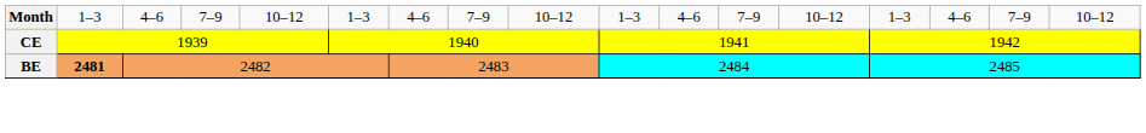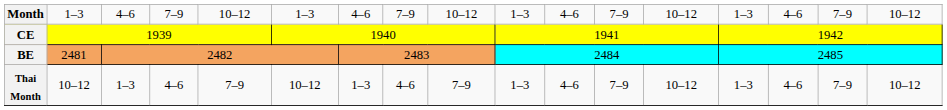 <table class="wikitable" align="center" width="75%" style="text-align:center; border:1px solid black">
 <tr>
 <th>Month</th>
 <td width="6%" style="border-left: 1px solid black">1–3</td>
 <td>4–6</td>
 <td>7–9</td>
 <td>10–12</td>
 <td style="border-left: 1px solid black">1–3</td>
 <td>4–6</td>
 <td>7–9</td>
 <td>10–12</td>
 <td style="border-left: 1px solid black">1–3</td>
 <td>4–6</td>
 <td>7–9</td>
 <td>10–12</td>
 <td style="border-left: 1px solid black">1–3</td>
 <td>4–6</td>
 <td>7–9</td>
 <td>10–12</td>
 </tr>
 <tr style="background-color:yellow">
 <th>CE</th>
 <td colspan="4" width="25%" style="border:1px solid black">1939</td>
 <td colspan="4" width="25%" style="border:1px solid black">1940</td>
 <td colspan="4" width="25%" style="border:1px solid black">1941</td>
 <td colspan="4" width="25%" style="border: 1px solid black">1942</td>
 </tr>
 <tr style="background-color:sandybrown">
 <th>BE</th>
-<td style="border-top: 1px solid black; border-bottom: 1px solid black; border-right: 1px solid black"><strong>2481</strong></td>
+<td style="border-top: 1px solid black; border-bottom: 1px solid black; border-right: 1px solid black">2481</td>
 <td colspan="4" style="border:1px solid black">2482</td>
 <td colspan="3" style="border:1px solid black">2483</td>
 <td colspan="4" style="background-color:cyan; border:1px solid black">2484</td>
 <td colspan="4" style="background-color:cyan; border:1px solid black">2485</td>
 </tr>
+<tr>
+<th><sub>Thai Month</sub></th>
+<td width="6%" style="border-left: 1px solid black">10–12</td>
+<td>1–3</td>
+<td>4–6</td>
+<td>7–9</td>
+<td style="border-left: 1px solid black">10–12</td>
+<td>1–3</td>
+<td>4–6</td>
+<td>7–9</td>
+<td style="border-left: 1px solid black">1–3</td>
+<td>4–6</td>
+<td>7–9</td>
+<td>10–12</td>
+<td style="border-left: 1px solid black">1–3</td>
+<td>4–6</td>
+<td>7–9</td>
+<td>10–12</td>
+</tr>
 <tr style="background-color:yellow">
 </tr>
 </table>
